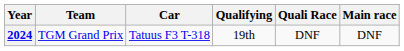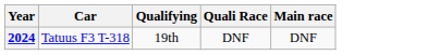 <table class="wikitable" style="text-align:center; font-size:90%">
 <tr>
 <th>Year</th>
-<th>Team</th>
 <th>Car</th>
 <th>Qualifying</th>
 <th>Quali Race</th>
 <th>Main race</th>
 </tr>
 <tr>
 <th><a href='#'>2024</a></th>
-<td align="left"> <a href='#'>TGM Grand Prix</a></td>
 <td align="left"><a href='#'>Tatuus F3 T-318</a></td>
 <td>19th</td>
 <td>DNF</td>
 <td>DNF</td>
 </tr>
 </table>
